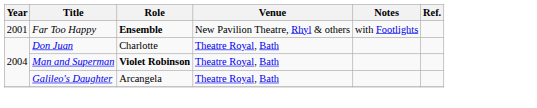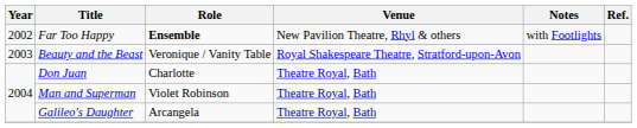 <table class="wikitable">
 <tr>
 <th>Year</th>
 <th>Title</th>
 <th>Role</th>
 <th>Venue</th>
 <th>Notes</th>
 <th>Ref.</th>
 </tr>
 <tr>
-<td>2001</td>
+<td>2002</td>
 <td><em>Far Too Happy</em></td>
 <td><strong>Ensemble</strong></td>
 <td>New Pavilion Theatre, <a href='#'>Rhyl</a> & others</td>
 <td>with <a href='#'>Footlights</a></td>
+<td></td>
+</tr>
+<tr>
+<td>2003</td>
+<td><em><a href='#'>Beauty and the Beast</a></em></td>
+<td>Veronique / Vanity Table</td>
+<td><a href='#'>Royal Shakespeare Theatre</a>, <a href='#'>Stratford-upon-Avon</a></td>
+<td></td>
 <td></td>
 </tr>
 <tr>
 <td rowspan="3">2004</td>
 <td><em><a href='#'>Don Juan</a></em></td>
 <td>Charlotte</td>
 <td><a href='#'>Theatre Royal</a>, <a href='#'>Bath</a></td>
 <td></td>
 <td></td>
 </tr>
 <tr>
 <td><em><a href='#'>Man and Superman</a></em></td>
-<td><strong>Violet Robinson</strong></td>
+<td>Violet Robinson</td>
 <td><a href='#'>Theatre Royal</a>, <a href='#'>Bath</a></td>
 <td></td>
 <td></td>
 </tr>
 <tr>
 <td><em><a href='#'>Galileo's Daughter</a></em></td>
 <td>Arcangela</td>
 <td><a href='#'>Theatre Royal</a>, <a href='#'>Bath</a></td>
 <td></td>
 <td></td>
 </tr>
 <tr>
 </tr>
 </table>
